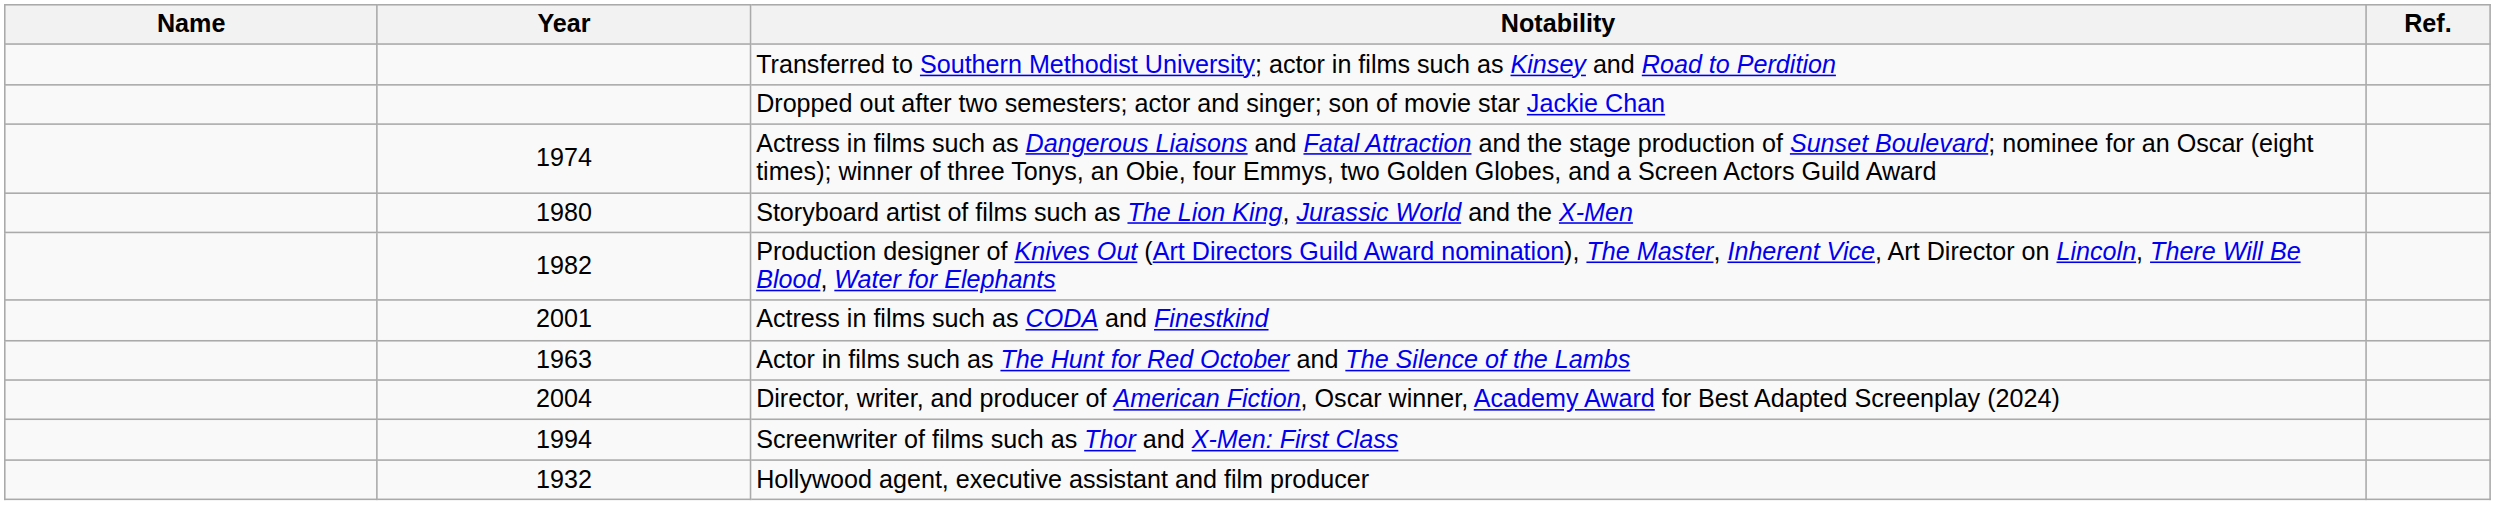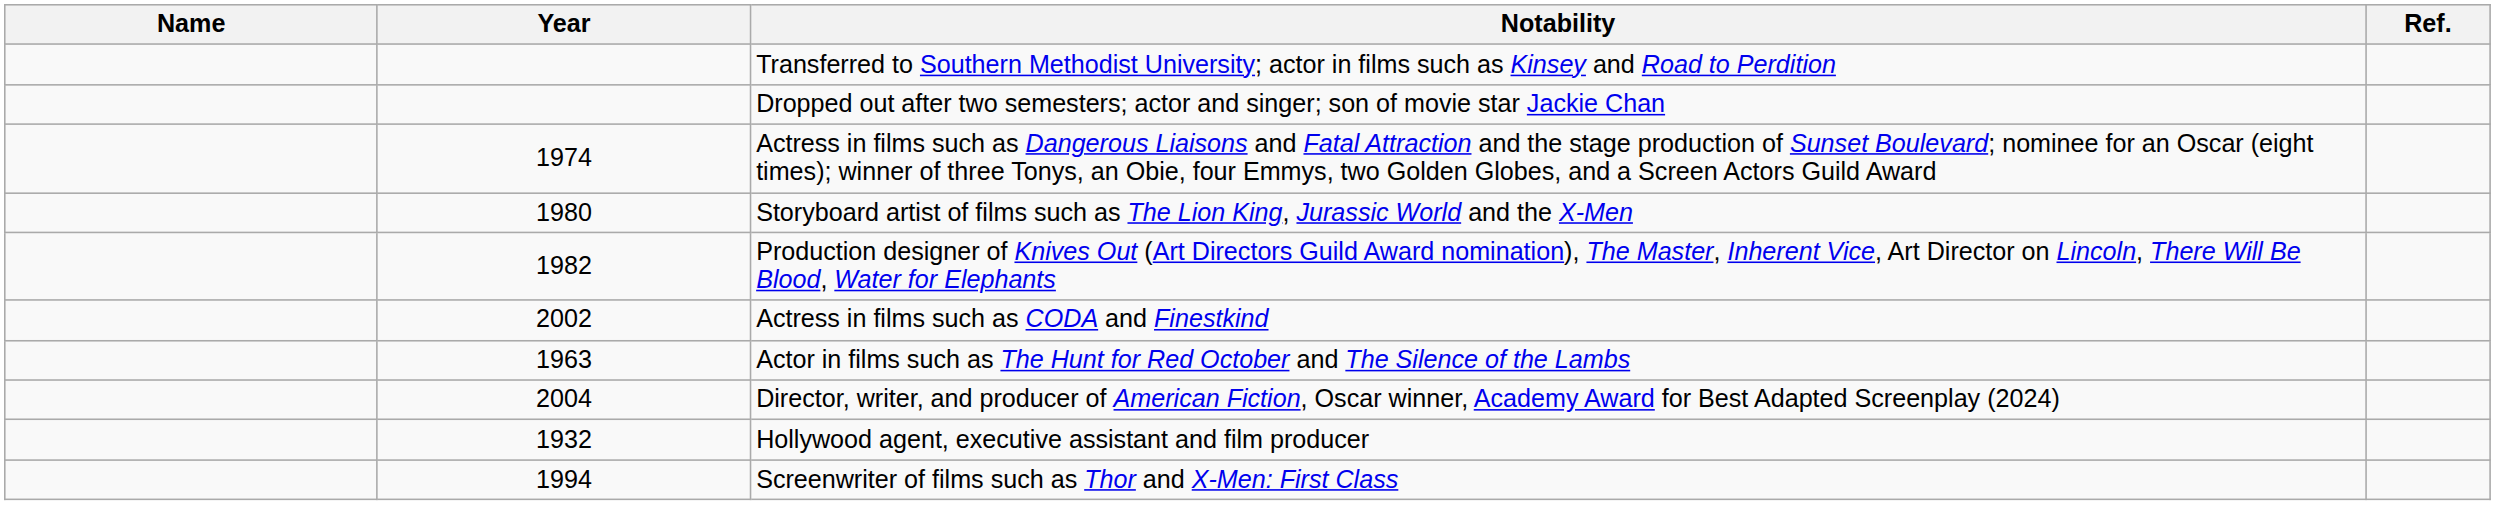 <table class="wikitable sortable" style="width:100%">
 <tr>
 <th width="15%">Name</th>
 <th width="15%">Year</th>
 <th width="65%" class="unsortable">Notability</th>
 <th width="5%" class="unsortable">Ref.</th>
 </tr>
 <tr>
 <td></td>
 <td align="center"></td>
 <td>Transferred to <a href='#'>Southern Methodist University</a>; actor in films such as <em><a href='#'>Kinsey</a></em> and <em><a href='#'>Road to Perdition</a></em></td>
 <td align="center"></td>
 </tr>
 <tr>
 <td></td>
 <td align="center"></td>
 <td>Dropped out after two semesters; actor and singer; son of movie star <a href='#'>Jackie Chan</a></td>
 <td align="center"></td>
 </tr>
 <tr>
 <td></td>
 <td align="center">1974</td>
 <td>Actress in films such as <em><a href='#'>Dangerous Liaisons</a></em> and <em><a href='#'>Fatal Attraction</a></em> and the stage production of <em><a href='#'>Sunset Boulevard</a></em>; nominee for an Oscar (eight times); winner of three Tonys, an Obie, four Emmys, two Golden Globes, and a Screen Actors Guild Award</td>
 <td align="center"></td>
 </tr>
 <tr>
 <td></td>
 <td align="center">1980</td>
 <td>Storyboard artist of films such as  <em><a href='#'>The Lion King</a></em>, <em><a href='#'>Jurassic World</a></em>  and the <em><a href='#'>X-Men</a></em></td>
 <td align="center"></td>
 </tr>
 <tr>
 <td></td>
 <td align="center">1982</td>
 <td>Production designer of <em><a href='#'>Knives Out</a></em> (<a href='#'>Art Directors Guild Award nomination</a>), <em><a href='#'>The Master</a></em>, <em><a href='#'>Inherent Vice</a></em>, Art Director on <em><a href='#'>Lincoln</a></em>, <em><a href='#'>There Will Be Blood</a></em>, <em><a href='#'>Water for Elephants</a></em></td>
 <td align="center"></td>
 </tr>
 <tr>
 <td></td>
-<td align="center">2001</td>
+<td align="center">2002</td>
 <td>Actress in films such as <em><a href='#'>CODA</a></em> and <em><a href='#'>Finestkind</a></em></td>
 <td align="center"></td>
 </tr>
 <tr>
 <td></td>
 <td align="center">1963</td>
 <td>Actor in films such as <em><a href='#'>The Hunt for Red October</a></em> and <em><a href='#'>The Silence of the Lambs</a></em></td>
 <td align="center"></td>
 </tr>
 <tr>
 <td></td>
 <td align="center">2004</td>
 <td>Director, writer, and producer of <em><a href='#'>American Fiction</a></em>, Oscar winner, <a href='#'>Academy Award</a> for Best Adapted Screenplay (2024)</td>
 <td align="center"></td>
 </tr>
 <tr>
 <td></td>
+<td align="center">1932</td>
+<td>Hollywood agent, executive assistant and film producer</td>
+<td align="center"></td>
+</tr>
+<tr>
+<td></td>
 <td align="center">1994</td>
 <td>Screenwriter of films such as <em><a href='#'>Thor</a></em> and <em><a href='#'>X-Men: First Class</a></em></td>
 <td align="center"></td>
 </tr>
-<tr>
-<td></td>
-<td align="center">1932</td>
-<td>Hollywood agent, executive assistant and film producer</td>
-<td align="center"></td>
-</tr>
 </table>
